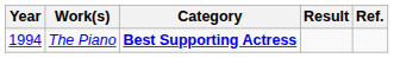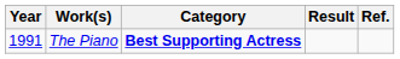 <table class=wikitable>
 <tr>
 <th scope="col">Year</th>
 <th scope="col">Work(s)</th>
 <th scope="col">Category</th>
 <th scope="col">Result</th>
 <th scope="col">Ref.</th>
 </tr>
 <tr>
-<td><a href='#'>1994</a></td>
+<td><a href='#'>1991</a></td>
 <td><em><a href='#'>The Piano</a></em></td>
 <td><strong><a href='#'>Best Supporting Actress</a></strong></td>
 <td></td>
 <td></td>
 </tr>
 </table>
